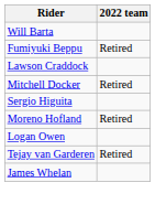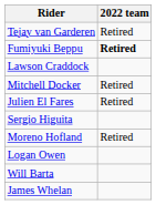 <table class="wikitable">
 <tr>
 <th>Rider</th>
 <th>2022 team</th>
 </tr>
 <tr>
-<td><a href='#'>Will Barta</a></td>
-<td></td>
+<td><a href='#'>Tejay van Garderen</a></td>
+<td>Retired</td>
 </tr>
 <tr>
 <td><a href='#'>Fumiyuki Beppu</a></td>
-<td>Retired</td>
+<td><strong>Retired</strong></td>
 </tr>
 <tr>
 <td><a href='#'>Lawson Craddock</a></td>
 <td></td>
 </tr>
 <tr>
 <td><a href='#'>Mitchell Docker</a></td>
+<td>Retired</td>
+</tr>
+<tr>
+<td><a href='#'>Julien El Fares</a></td>
 <td>Retired</td>
 </tr>
 <tr>
 <td><a href='#'>Sergio Higuita</a></td>
 <td></td>
 </tr>
 <tr>
 <td><a href='#'>Moreno Hofland</a></td>
 <td>Retired</td>
 </tr>
 <tr>
 <td><a href='#'>Logan Owen</a></td>
 <td></td>
 </tr>
 <tr>
-<td><a href='#'>Tejay van Garderen</a></td>
-<td>Retired</td>
+<td><a href='#'>Will Barta</a></td>
+<td></td>
 </tr>
 <tr>
 <td><a href='#'>James Whelan</a></td>
 <td></td>
 </tr>
 </table>
